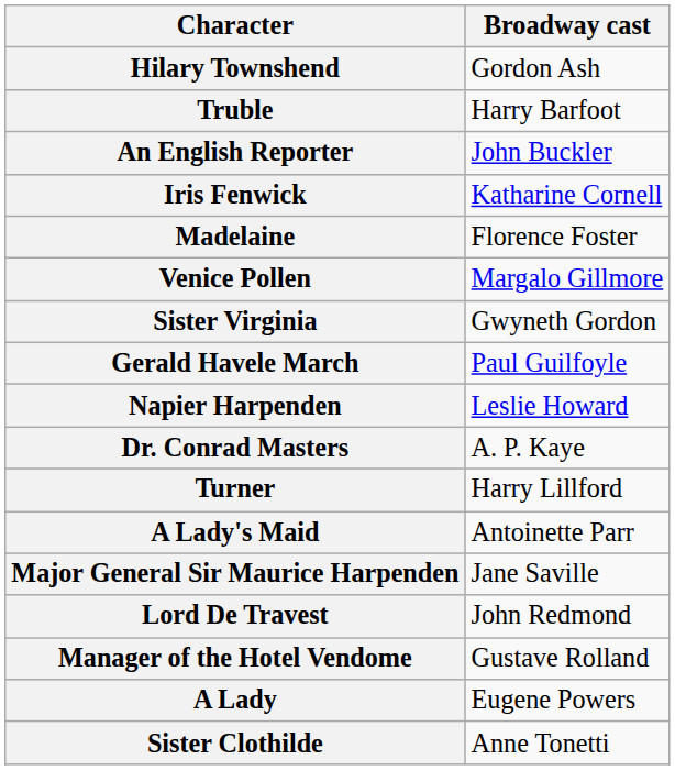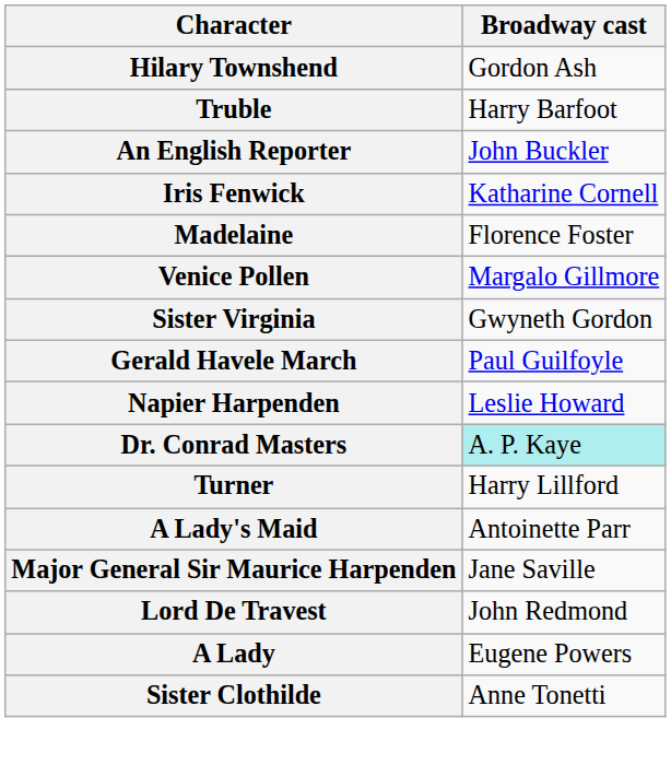 <table class="wikitable sortable plainrowheaders">
 <tr>
 <th scope="col">Character</th>
 <th scope="col">Broadway cast</th>
 </tr>
 <tr>
 <th scope="row">Hilary Townshend</th>
 <td>Gordon Ash</td>
 </tr>
 <tr>
 <th scope="row">Truble</th>
 <td>Harry Barfoot</td>
 </tr>
 <tr>
 <th scope="row">An English Reporter</th>
 <td><a href='#'>John Buckler</a></td>
 </tr>
 <tr>
 <th scope="row">Iris Fenwick</th>
 <td><a href='#'>Katharine Cornell</a></td>
 </tr>
 <tr>
 <th scope="row">Madelaine</th>
 <td>Florence Foster</td>
 </tr>
 <tr>
 <th scope="row">Venice Pollen</th>
 <td><a href='#'>Margalo Gillmore</a></td>
 </tr>
 <tr>
 <th scope="row">Sister Virginia</th>
 <td>Gwyneth Gordon</td>
 </tr>
 <tr>
 <th scope="row">Gerald Havele March</th>
 <td><a href='#'>Paul Guilfoyle</a></td>
 </tr>
 <tr>
 <th scope="row">Napier Harpenden</th>
 <td><a href='#'>Leslie Howard</a></td>
 </tr>
 <tr>
 <th scope="row">Dr. Conrad Masters</th>
-<td>A. P. Kaye</td>
+<td style="background: paleturquoise;">A. P. Kaye</td>
 </tr>
 <tr>
 <th scope="row">Turner</th>
 <td>Harry Lillford</td>
 </tr>
 <tr>
 <th scope="row">A Lady's Maid</th>
 <td>Antoinette Parr</td>
 </tr>
 <tr>
 <th scope="row">Major General Sir Maurice Harpenden</th>
 <td>Jane Saville</td>
 </tr>
 <tr>
 <th scope="row">Lord De Travest</th>
 <td>John Redmond</td>
 </tr>
 <tr>
-<th scope="row">Manager of the Hotel Vendome</th>
-<td>Gustave Rolland</td>
-</tr>
-<tr>
 <th scope="row">A Lady</th>
 <td>Eugene Powers</td>
 </tr>
 <tr>
 <th scope="row">Sister Clothilde</th>
 <td>Anne Tonetti</td>
 </tr>
 </table>
